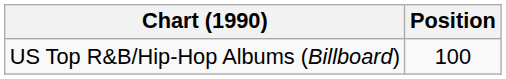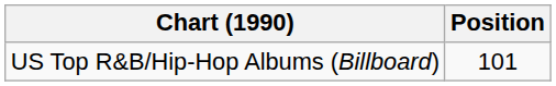 <table class="wikitable">
 <tr>
 <th>Chart (1990)</th>
 <th>Position</th>
 </tr>
 <tr>
 <td>US Top R&B/Hip-Hop Albums (<em>Billboard</em>)</td>
-<td align="center">100</td>
+<td align="center">101</td>
 </tr>
 </table>
